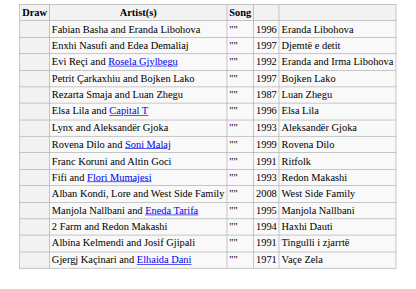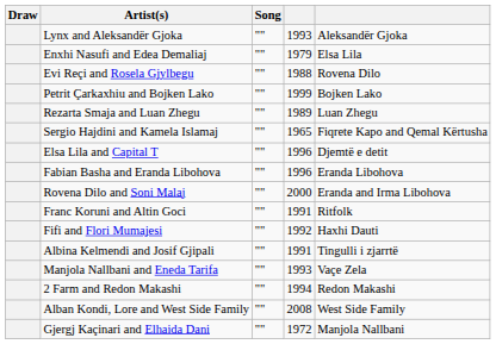 <table class="sortable wikitable plainrowheaders" style="margin: 1em auto 1em auto;">
 <tr>
 <th>Draw</th>
 <th>Artist(s)</th>
 <th>Song</th>
 <th></th>
 <th></th>
 </tr>
 <tr>
 <th scope="row"></th>
+<td>Lynx and Aleksandër Gjoka</td>
+<td>""</td>
+<td>1993</td>
+<td>Aleksandër Gjoka</td>
+</tr>
+<tr>
+<th scope="row"></th>
+<td>Enxhi Nasufi and Edea Demaliaj</td>
+<td>""</td>
+<td>1979</td>
+<td>Elsa Lila</td>
+</tr>
+<tr>
+<th scope="row"></th>
+<td>Evi Reçi and <a href='#'>Rosela Gjylbegu</a></td>
+<td>""</td>
+<td>1988</td>
+<td>Rovena Dilo</td>
+</tr>
+<tr>
+<th scope="row"></th>
+<td>Petrit Çarkaxhiu and Bojken Lako</td>
+<td>""</td>
+<td>1999</td>
+<td>Bojken Lako</td>
+</tr>
+<tr>
+<th scope="row"></th>
+<td>Rezarta Smaja and Luan Zhegu</td>
+<td>""</td>
+<td>1989</td>
+<td>Luan Zhegu</td>
+</tr>
+<tr>
+<th scope="row"></th>
+<td>Sergio Hajdini and Kamela Islamaj</td>
+<td>""</td>
+<td>1965</td>
+<td>Fiqrete Kapo and Qemal Kërtusha</td>
+</tr>
+<tr>
+<th scope="row"></th>
+<td>Elsa Lila and <a href='#'>Capital T</a></td>
+<td>""</td>
+<td>1996</td>
+<td>Djemtë e detit</td>
+</tr>
+<tr>
+<th scope="row"></th>
 <td>Fabian Basha and Eranda Libohova</td>
 <td>""</td>
 <td>1996</td>
 <td>Eranda Libohova</td>
 </tr>
 <tr>
 <th scope="row"></th>
-<td>Enxhi Nasufi and Edea Demaliaj</td>
-<td>""</td>
-<td>1997</td>
-<td>Djemtë e detit</td>
-</tr>
-<tr>
-<th scope="row"></th>
-<td>Evi Reçi and <a href='#'>Rosela Gjylbegu</a></td>
-<td>""</td>
-<td>1992</td>
-<td>Eranda and Irma Libohova</td>
-</tr>
-<tr>
-<th scope="row"></th>
-<td>Petrit Çarkaxhiu and Bojken Lako</td>
-<td>""</td>
-<td>1997</td>
-<td>Bojken Lako</td>
-</tr>
-<tr>
-<th scope="row"></th>
-<td>Rezarta Smaja and Luan Zhegu</td>
-<td>""</td>
-<td>1987</td>
-<td>Luan Zhegu</td>
-</tr>
-<tr>
-<th scope="row"></th>
-<td>Elsa Lila and <a href='#'>Capital T</a></td>
-<td>""</td>
-<td>1996</td>
-<td>Elsa Lila</td>
-</tr>
-<tr>
-<th scope="row"></th>
-<td>Lynx and Aleksandër Gjoka</td>
-<td>""</td>
-<td>1993</td>
-<td>Aleksandër Gjoka</td>
-</tr>
-<tr>
-<th scope="row"></th>
 <td>Rovena Dilo and <a href='#'>Soni Malaj</a></td>
 <td>""</td>
-<td>1999</td>
-<td>Rovena Dilo</td>
+<td>2000</td>
+<td>Eranda and Irma Libohova</td>
 </tr>
 <tr>
 <th scope="row"></th>
 <td>Franc Koruni and Altin Goci</td>
 <td>""</td>
 <td>1991</td>
 <td>Ritfolk</td>
 </tr>
 <tr>
 <th scope="row"></th>
 <td>Fifi and <a href='#'>Flori Mumajesi</a></td>
 <td>""</td>
+<td>1992</td>
+<td>Haxhi Dauti</td>
+</tr>
+<tr>
+<th scope="row"></th>
+<td>Albina Kelmendi and Josif Gjipali</td>
+<td>""</td>
+<td>1991</td>
+<td>Tingulli i zjarrtë</td>
+</tr>
+<tr>
+<th scope="row"></th>
+<td>Manjola Nallbani and <a href='#'>Eneda Tarifa</a></td>
+<td>""</td>
 <td>1993</td>
+<td>Vaçe Zela</td>
+</tr>
+<tr>
+<th scope="row"></th>
+<td>2 Farm and Redon Makashi</td>
+<td>""</td>
+<td>1994</td>
 <td>Redon Makashi</td>
 </tr>
 <tr>
 <th scope="row"></th>
 <td>Alban Kondi, Lore and West Side Family</td>
 <td>""</td>
 <td>2008</td>
 <td>West Side Family</td>
 </tr>
 <tr>
 <th scope="row"></th>
-<td>Manjola Nallbani and <a href='#'>Eneda Tarifa</a></td>
+<td>Gjergj Kaçinari and <a href='#'>Elhaida Dani</a></td>
 <td>""</td>
-<td>1995</td>
+<td>1972</td>
 <td>Manjola Nallbani</td>
 </tr>
-<tr>
-<th scope="row"></th>
-<td>2 Farm and Redon Makashi</td>
-<td>""</td>
-<td>1994</td>
-<td>Haxhi Dauti</td>
-</tr>
-<tr>
-<th scope="row"></th>
-<td>Albina Kelmendi and Josif Gjipali</td>
-<td>""</td>
-<td>1991</td>
-<td>Tingulli i zjarrtë</td>
-</tr>
-<tr>
-<th scope="row"></th>
-<td>Gjergj Kaçinari and <a href='#'>Elhaida Dani</a></td>
-<td>""</td>
-<td>1971</td>
-<td>Vaçe Zela</td>
-</tr>
 </table>
